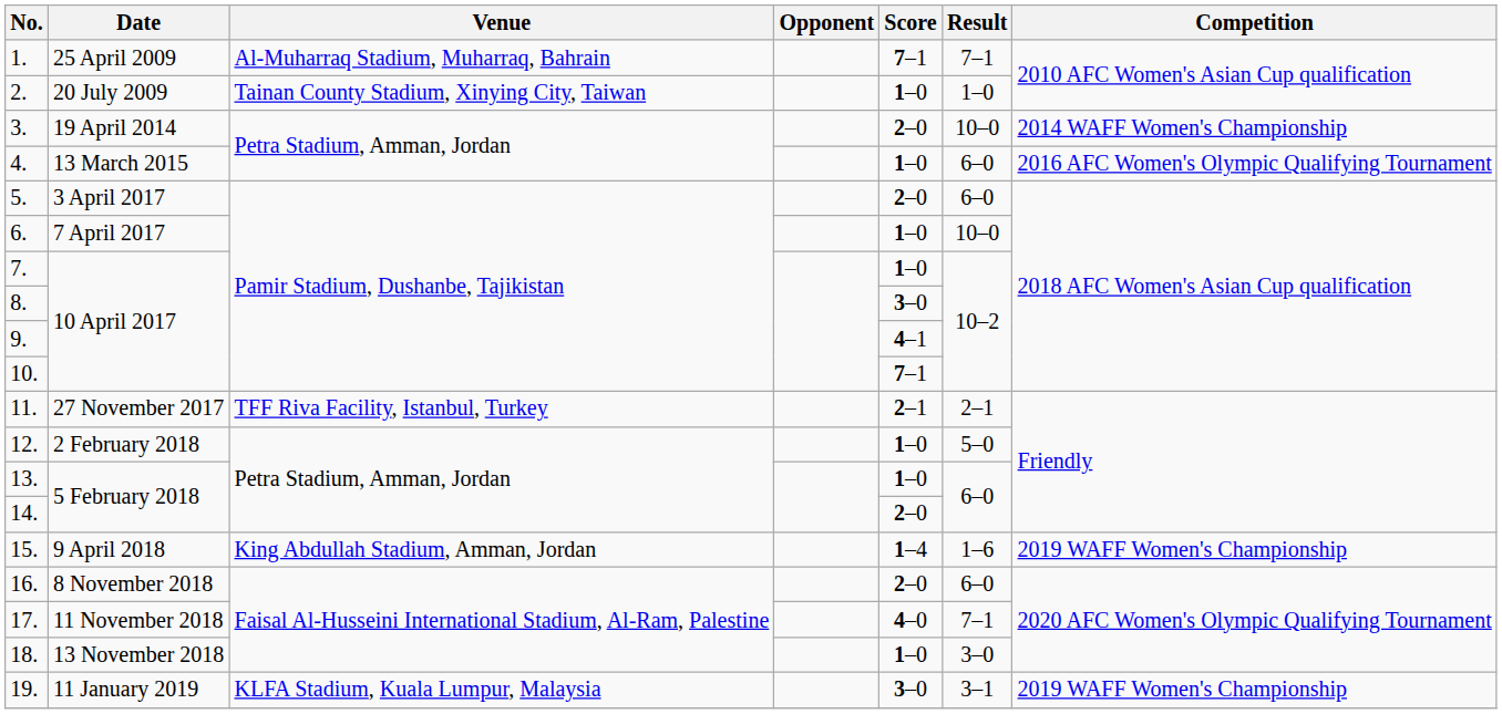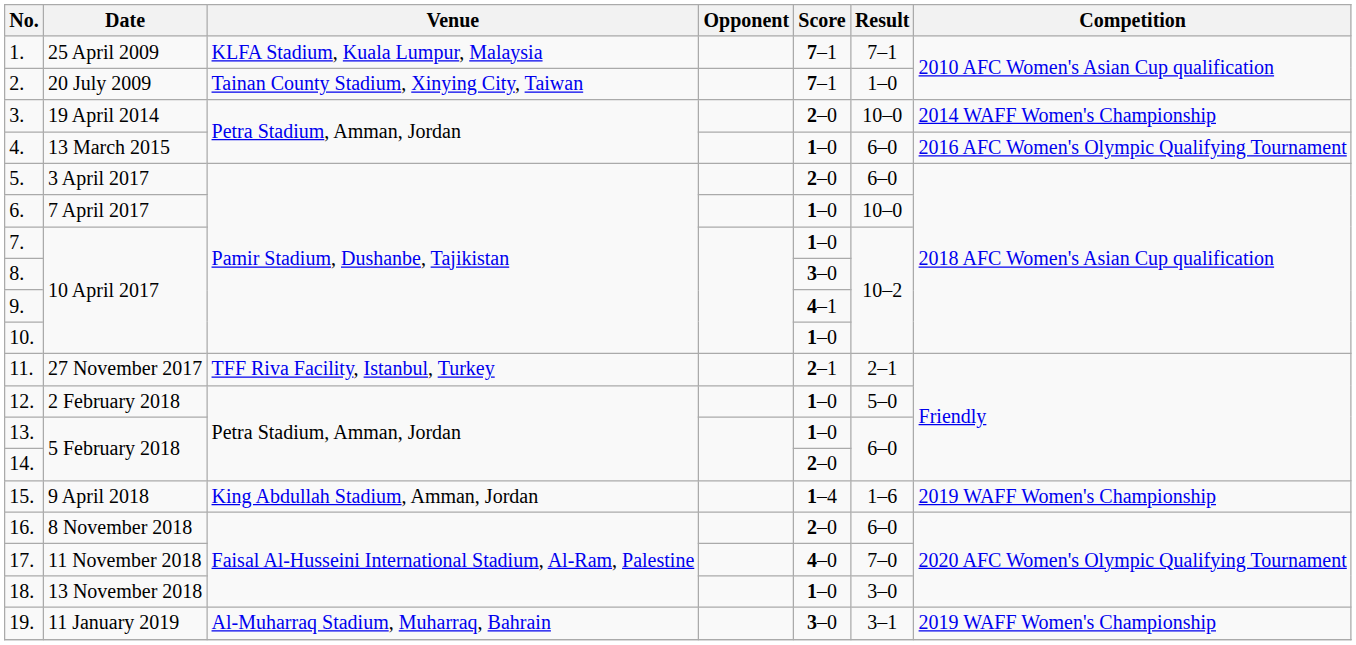 <table class="wikitable">
 <tr>
 <th>No.</th>
 <th>Date</th>
 <th>Venue</th>
 <th>Opponent</th>
 <th>Score</th>
 <th>Result</th>
 <th>Competition</th>
 </tr>
 <tr>
 <td>1.</td>
 <td>25 April 2009</td>
-<td><a href='#'>Al-Muharraq Stadium</a>, <a href='#'>Muharraq</a>, <a href='#'>Bahrain</a></td>
+<td><a href='#'>KLFA Stadium</a>, <a href='#'>Kuala Lumpur</a>, <a href='#'>Malaysia</a></td>
 <td></td>
 <td align=center><strong>7</strong>–1</td>
 <td align=center>7–1</td>
 <td rowspan=2><a href='#'>2010 AFC Women's Asian Cup qualification</a></td>
 </tr>
 <tr>
 <td>2.</td>
 <td>20 July 2009</td>
 <td><a href='#'>Tainan County Stadium</a>, <a href='#'>Xinying City</a>, <a href='#'>Taiwan</a></td>
 <td></td>
-<td align=center><strong>1</strong>–0</td>
+<td align=center><strong>7</strong>–1</td>
 <td align=center>1–0</td>
 </tr>
 <tr>
 <td>3.</td>
 <td>19 April 2014</td>
 <td rowspan=2><a href='#'>Petra Stadium</a>, Amman, Jordan</td>
 <td></td>
 <td align=center><strong>2</strong>–0</td>
 <td align=center>10–0</td>
 <td><a href='#'>2014 WAFF Women's Championship</a></td>
 </tr>
 <tr>
 <td>4.</td>
 <td>13 March 2015</td>
 <td></td>
 <td align=center><strong>1</strong>–0</td>
 <td align=center>6–0</td>
 <td><a href='#'>2016 AFC Women's Olympic Qualifying Tournament</a></td>
 </tr>
 <tr>
 <td>5.</td>
 <td>3 April 2017</td>
 <td rowspan=6><a href='#'>Pamir Stadium</a>, <a href='#'>Dushanbe</a>, <a href='#'>Tajikistan</a></td>
 <td></td>
 <td align=center><strong>2</strong>–0</td>
 <td align=center>6–0</td>
 <td rowspan=6><a href='#'>2018 AFC Women's Asian Cup qualification</a></td>
 </tr>
 <tr>
 <td>6.</td>
 <td>7 April 2017</td>
 <td></td>
 <td align=center><strong>1</strong>–0</td>
 <td align=center>10–0</td>
 </tr>
 <tr>
 <td>7.</td>
 <td rowspan=4>10 April 2017</td>
 <td rowspan=4></td>
 <td align=center><strong>1</strong>–0</td>
 <td rowspan=4 align=center>10–2</td>
 </tr>
 <tr>
 <td>8.</td>
 <td align=center><strong>3</strong>–0</td>
 </tr>
 <tr>
 <td>9.</td>
 <td align=center><strong>4</strong>–1</td>
 </tr>
 <tr>
 <td>10.</td>
-<td align=center><strong>7</strong>–1</td>
+<td align=center><strong>1</strong>–0</td>
 </tr>
 <tr>
 <td>11.</td>
 <td>27 November 2017</td>
 <td><a href='#'>TFF Riva Facility</a>, <a href='#'>Istanbul</a>, <a href='#'>Turkey</a></td>
 <td></td>
 <td align=center><strong>2</strong>–1</td>
 <td align=center>2–1</td>
 <td rowspan=4><a href='#'>Friendly</a></td>
 </tr>
 <tr>
 <td>12.</td>
 <td>2 February 2018</td>
 <td rowspan=3>Petra Stadium, Amman, Jordan</td>
 <td></td>
 <td align=center><strong>1</strong>–0</td>
 <td align=center>5–0</td>
 </tr>
 <tr>
 <td>13.</td>
 <td rowspan=2>5 February 2018</td>
 <td rowspan=2></td>
 <td align=center><strong>1</strong>–0</td>
 <td rowspan=2 align=center>6–0</td>
 </tr>
 <tr>
 <td>14.</td>
 <td align=center><strong>2</strong>–0</td>
 </tr>
 <tr>
 <td>15.</td>
 <td>9 April 2018</td>
 <td><a href='#'>King Abdullah Stadium</a>, Amman, Jordan</td>
 <td></td>
 <td align=center><strong>1</strong>–4</td>
 <td align=center>1–6</td>
 <td><a href='#'>2019 WAFF Women's Championship</a></td>
 </tr>
 <tr>
 <td>16.</td>
 <td>8 November 2018</td>
 <td rowspan=3><a href='#'>Faisal Al-Husseini International Stadium</a>, <a href='#'>Al-Ram</a>, <a href='#'>Palestine</a></td>
 <td></td>
 <td align=center><strong>2</strong>–0</td>
 <td align=center>6–0</td>
 <td rowspan=3><a href='#'>2020 AFC Women's Olympic Qualifying Tournament</a></td>
 </tr>
 <tr>
 <td>17.</td>
 <td>11 November 2018</td>
 <td></td>
 <td align=center><strong>4</strong>–0</td>
-<td align=center>7–1</td>
+<td align=center>7–0</td>
 </tr>
 <tr>
 <td>18.</td>
 <td>13 November 2018</td>
 <td></td>
 <td align=center><strong>1</strong>–0</td>
 <td align=center>3–0</td>
 </tr>
 <tr>
 <td>19.</td>
 <td>11 January 2019</td>
-<td><a href='#'>KLFA Stadium</a>, <a href='#'>Kuala Lumpur</a>, <a href='#'>Malaysia</a></td>
+<td><a href='#'>Al-Muharraq Stadium</a>, <a href='#'>Muharraq</a>, <a href='#'>Bahrain</a></td>
 <td></td>
 <td align=center><strong>3</strong>–0</td>
 <td align=center>3–1</td>
 <td><a href='#'>2019 WAFF Women's Championship</a></td>
 </tr>
 <tr>
 </tr>
 </table>
